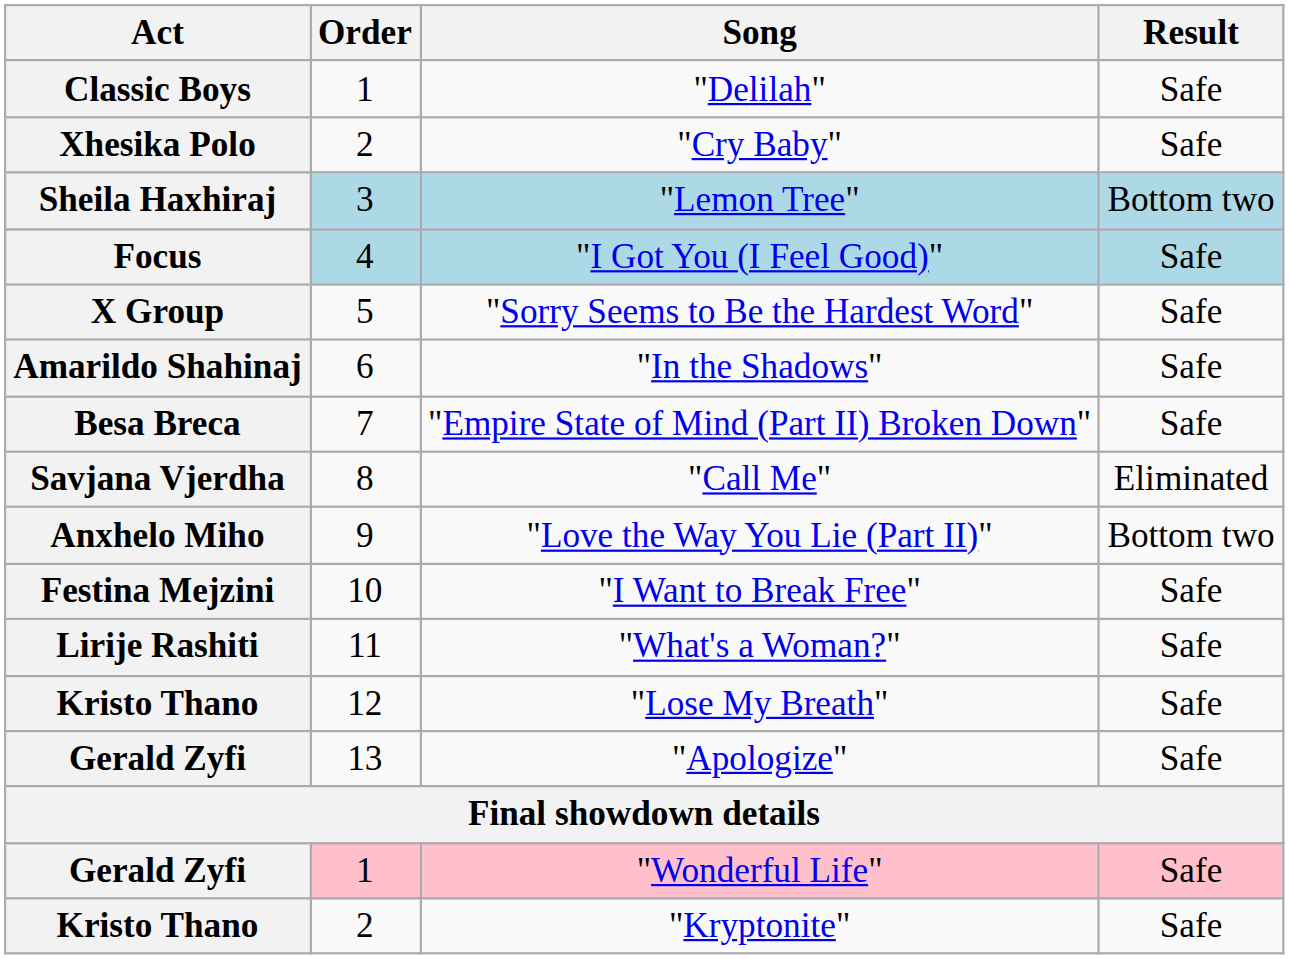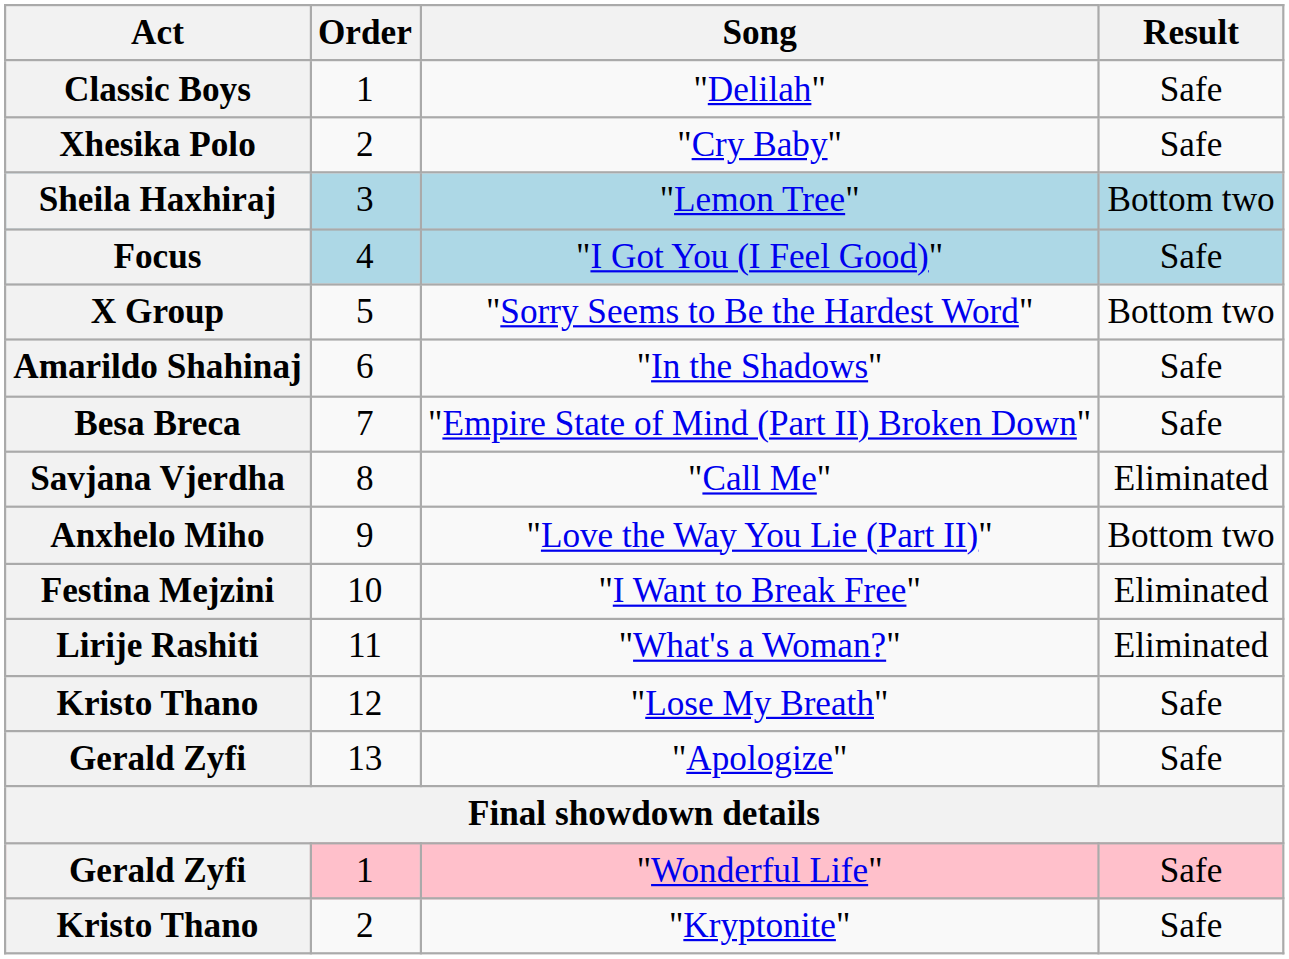 <table class="wikitable plainrowheaders" style="text-align:center;">
 <tr>
 <th scope="col">Act</th>
 <th scope="col">Order</th>
 <th scope="col">Song</th>
 <th scope="col">Result</th>
 </tr>
 <tr>
 <th scope="row">Classic Boys</th>
 <td>1</td>
 <td>"<a href='#'>Delilah</a>"</td>
 <td>Safe</td>
 </tr>
 <tr>
 <th scope="row">Xhesika Polo</th>
 <td>2</td>
 <td>"<a href='#'>Cry Baby</a>"</td>
 <td>Safe</td>
 </tr>
 <tr style="background:lightblue;">
 <th scope="row">Sheila Haxhiraj</th>
 <td>3</td>
 <td>"<a href='#'>Lemon Tree</a>"</td>
 <td>Bottom two</td>
 </tr>
 <tr style="background:lightblue;">
 <th scope="row">Focus</th>
 <td>4</td>
 <td>"<a href='#'>I Got You (I Feel Good)</a>"</td>
 <td>Safe</td>
 </tr>
 <tr>
 <th scope="row">X Group</th>
 <td>5</td>
 <td>"<a href='#'>Sorry Seems to Be the Hardest Word</a>"</td>
-<td>Safe</td>
+<td>Bottom two</td>
 </tr>
 <tr>
 <th scope="row">Amarildo Shahinaj</th>
 <td>6</td>
 <td>"<a href='#'>In the Shadows</a>"</td>
 <td>Safe</td>
 </tr>
 <tr>
 <th scope="row">Besa Breca</th>
 <td>7</td>
 <td>"<a href='#'>Empire State of Mind (Part II) Broken Down</a>"</td>
 <td>Safe</td>
 </tr>
 <tr>
 <th scope="row">Savjana Vjerdha</th>
 <td>8</td>
 <td>"<a href='#'>Call Me</a>"</td>
 <td>Eliminated</td>
 </tr>
 <tr>
 <th scope="row">Anxhelo Miho</th>
 <td>9</td>
 <td>"<a href='#'>Love the Way You Lie (Part II)</a>"</td>
 <td>Bottom two</td>
 </tr>
 <tr>
 <th scope="row">Festina Mejzini</th>
 <td>10</td>
 <td>"<a href='#'>I Want to Break Free</a>"</td>
-<td>Safe</td>
+<td>Eliminated</td>
 </tr>
 <tr>
 <th scope="row">Lirije Rashiti</th>
 <td>11</td>
 <td>"<a href='#'>What's a Woman?</a>"</td>
-<td>Safe</td>
+<td>Eliminated</td>
 </tr>
 <tr>
 <th scope="row">Kristo Thano</th>
 <td>12</td>
 <td>"<a href='#'>Lose My Breath</a>"</td>
 <td>Safe</td>
 </tr>
 <tr>
 <th scope="row">Gerald Zyfi</th>
 <td>13</td>
 <td>"<a href='#'>Apologize</a>"</td>
 <td>Safe</td>
 </tr>
 <tr>
 <th colspan="5">Final showdown details</th>
 </tr>
 <tr style="background:pink;">
 <th scope="row">Gerald Zyfi</th>
 <td>1</td>
 <td>"<a href='#'>Wonderful Life</a>"</td>
 <td>Safe</td>
 </tr>
 <tr>
 <th scope="row">Kristo Thano</th>
 <td>2</td>
 <td>"<a href='#'>Kryptonite</a>"</td>
 <td>Safe</td>
 </tr>
 </table>
